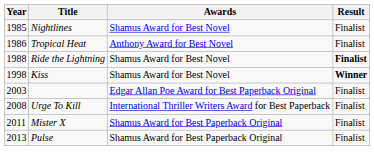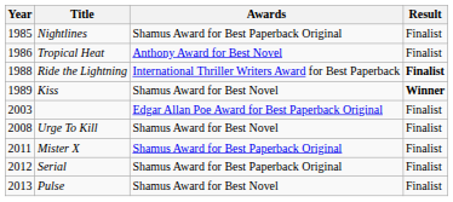 <table class="wikitable">
 <tr>
 <th>Year</th>
 <th>Title</th>
 <th>Awards</th>
 <th>Result</th>
 </tr>
 <tr>
 <td>1985</td>
 <td><em>Nightlines</em></td>
-<td><a href='#'>Shamus Award for Best Novel</a></td>
+<td>Shamus Award for Best Paperback Original</td>
 <td>Finalist</td>
 </tr>
 <tr>
 <td>1986</td>
 <td><em>Tropical Heat</em></td>
 <td><a href='#'>Anthony Award for Best Novel</a></td>
 <td>Finalist</td>
 </tr>
 <tr>
 <td>1988</td>
 <td><em>Ride the Lightning</em></td>
-<td>Shamus Award for Best Novel</td>
+<td><a href='#'>International Thriller Writers Award</a> for Best Paperback</td>
 <td><strong>Finalist</strong></td>
 </tr>
 <tr>
-<td>1998</td>
+<td>1989</td>
 <td><em>Kiss</em></td>
 <td>Shamus Award for Best Novel</td>
 <td><strong>Winner</strong></td>
 </tr>
 <tr>
 <td>2003</td>
 <td><em></em></td>
 <td><a href='#'>Edgar Allan Poe Award for Best Paperback Original</a></td>
 <td>Finalist</td>
 </tr>
 <tr>
 <td>2008</td>
 <td><em>Urge To Kill</em></td>
-<td><a href='#'>International Thriller Writers Award</a> for Best Paperback</td>
+<td>Shamus Award for Best Novel</td>
 <td>Finalist</td>
 </tr>
 <tr>
 <td>2011</td>
 <td><em>Mister X</em></td>
 <td><a href='#'>Shamus Award for Best Paperback Original</a></td>
 <td>Finalist</td>
 </tr>
 <tr>
-<td>2013</td>
-<td><em>Pulse</em></td>
+<td>2012</td>
+<td><em>Serial</em></td>
 <td>Shamus Award for Best Paperback Original</td>
 <td>Finalist</td>
 </tr>
+<tr>
+<td>2013</td>
+<td><em>Pulse</em></td>
+<td>Shamus Award for Best Novel</td>
+<td>Finalist</td>
+</tr>
 </table>
